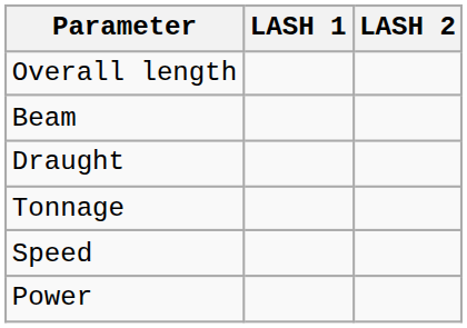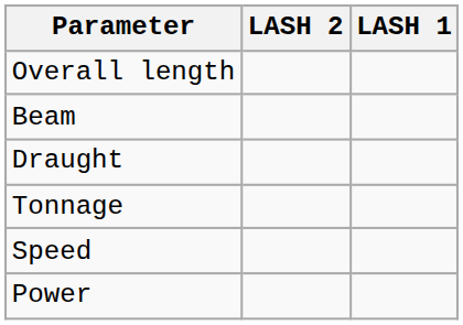 <table class="wikitable" style="font-size:90%;">
 <tr>
 <th>Parameter</th>
+<th>LASH 2</th>
 <th>LASH 1</th>
-<th>LASH 2</th>
 </tr>
 <tr>
 <td>Overall length</td>
 <td></td>
 <td></td>
 </tr>
 <tr>
 <td>Beam</td>
 <td></td>
 <td></td>
 </tr>
 <tr>
 <td>Draught</td>
 <td></td>
 <td></td>
 </tr>
 <tr>
 <td>Tonnage</td>
 <td></td>
 <td></td>
 </tr>
 <tr>
 <td>Speed</td>
 <td></td>
 <td></td>
 </tr>
 <tr>
 <td>Power</td>
 <td></td>
 <td></td>
 </tr>
 </table>
